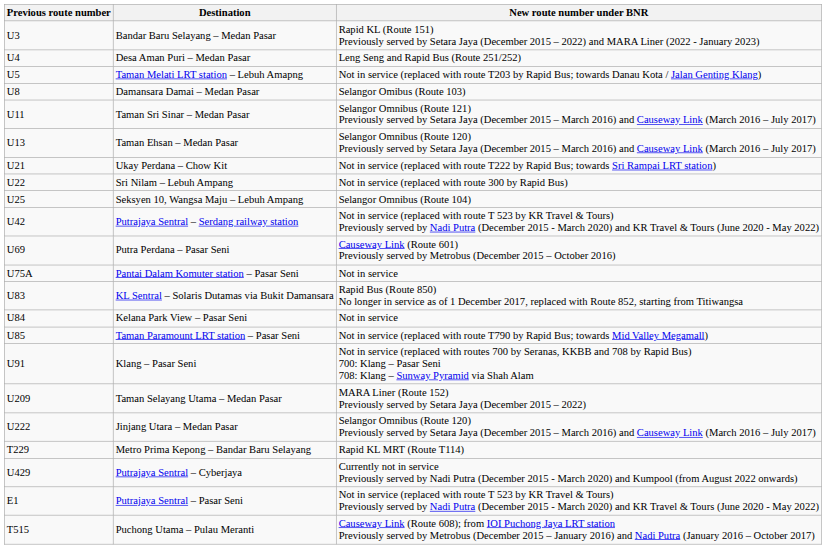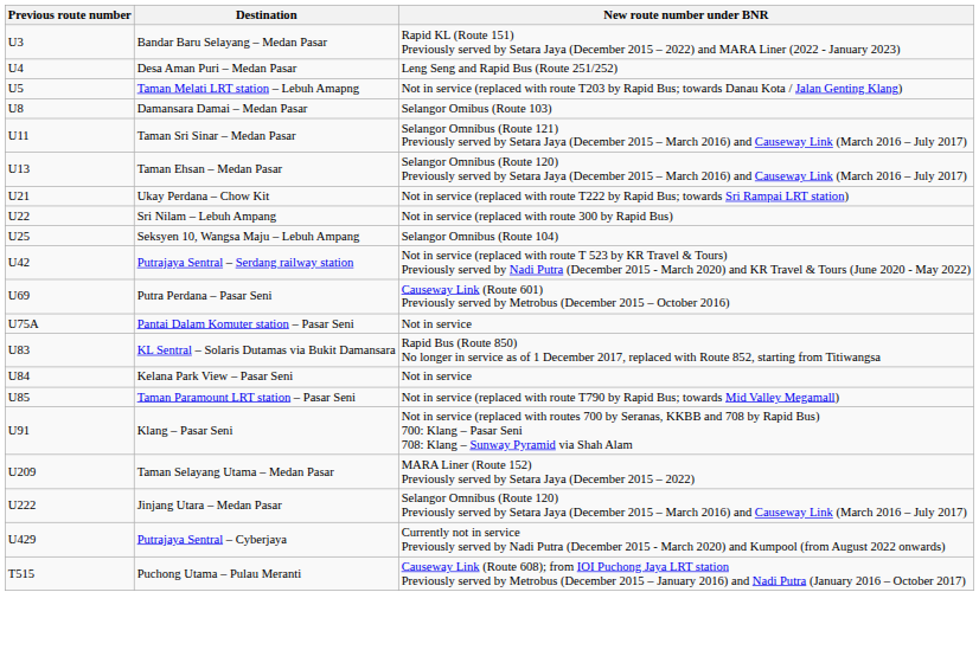 <table class="wikitable">
 <tr>
 <th>Previous route number</th>
 <th>Destination</th>
 <th>New route number under BNR</th>
 </tr>
 <tr>
 <td>U3</td>
 <td>Bandar Baru Selayang – Medan Pasar</td>
 <td>Rapid KL (Route 151)<br> Previously served by Setara Jaya (December 2015 – 2022) and MARA Liner (2022 - January 2023)</td>
 </tr>
 <tr>
 <td>U4</td>
 <td>Desa Aman Puri – Medan Pasar</td>
 <td>Leng Seng and Rapid Bus (Route 251/252)</td>
 </tr>
 <tr>
 <td>U5</td>
 <td><a href='#'>Taman Melati LRT station</a> – Lebuh Amapng</td>
 <td>Not in service (replaced with route T203 by Rapid Bus; towards Danau Kota / <a href='#'>Jalan Genting Klang</a>)</td>
 </tr>
 <tr>
 <td>U8</td>
 <td>Damansara Damai – Medan Pasar</td>
 <td>Selangor Omibus (Route 103)</td>
 </tr>
 <tr>
 <td>U11</td>
 <td>Taman Sri Sinar – Medan Pasar</td>
 <td>Selangor Omnibus (Route 121) <br> Previously served by Setara Jaya (December 2015 – March 2016) and <a href='#'>Causeway Link</a> (March 2016 – July 2017)</td>
 </tr>
 <tr>
 <td>U13</td>
 <td>Taman Ehsan – Medan Pasar</td>
 <td>Selangor Omnibus (Route 120) <br> Previously served by Setara Jaya (December 2015 – March 2016) and <a href='#'>Causeway Link</a> (March 2016 – July 2017)</td>
 </tr>
 <tr>
 <td>U21</td>
 <td>Ukay Perdana – Chow Kit</td>
 <td>Not in service (replaced with route T222 by Rapid Bus; towards <a href='#'>Sri Rampai LRT station</a>)</td>
 </tr>
 <tr>
 <td>U22</td>
 <td>Sri Nilam – Lebuh Ampang</td>
 <td>Not in service (replaced with route 300 by Rapid Bus)</td>
 </tr>
 <tr>
 <td>U25</td>
 <td>Seksyen 10, Wangsa Maju – Lebuh Ampang</td>
 <td>Selangor Omnibus (Route 104)</td>
 </tr>
 <tr>
 <td>U42</td>
 <td><a href='#'>Putrajaya Sentral</a> – <a href='#'>Serdang railway station</a></td>
 <td>Not in service (replaced with route T 523 by KR Travel & Tours)<br> Previously served by <a href='#'>Nadi Putra</a> (December 2015 - March 2020) and KR Travel & Tours (June 2020 - May 2022)</td>
 </tr>
 <tr>
 <td>U69</td>
 <td>Putra Perdana – Pasar Seni</td>
 <td><a href='#'>Causeway Link</a> (Route 601) <br> Previously served by Metrobus (December 2015 – October 2016)</td>
 </tr>
 <tr>
 <td>U75A</td>
 <td><a href='#'>Pantai Dalam Komuter station</a> – Pasar Seni</td>
 <td>Not in service</td>
 </tr>
 <tr>
 <td>U83</td>
 <td><a href='#'>KL Sentral</a> – Solaris Dutamas via Bukit Damansara</td>
 <td>Rapid Bus (Route 850) <br> No longer in service as of 1 December 2017, replaced with Route 852, starting from Titiwangsa</td>
 </tr>
 <tr>
 <td>U84</td>
 <td>Kelana Park View – Pasar Seni</td>
 <td>Not in service</td>
 </tr>
 <tr>
 <td>U85</td>
 <td><a href='#'>Taman Paramount LRT station</a> – Pasar Seni</td>
 <td>Not in service (replaced with route T790 by Rapid Bus; towards <a href='#'>Mid Valley Megamall</a>)</td>
 </tr>
 <tr>
 <td>U91</td>
 <td>Klang – Pasar Seni</td>
 <td>Not in service (replaced with routes 700 by Seranas, KKBB and 708 by Rapid Bus) <br> 700: Klang – Pasar Seni <br> 708: Klang – <a href='#'>Sunway Pyramid</a> via Shah Alam</td>
 </tr>
 <tr>
 <td>U209</td>
 <td>Taman Selayang Utama – Medan Pasar</td>
 <td>MARA Liner (Route 152)<br> Previously served by Setara Jaya (December 2015 – 2022)</td>
 </tr>
 <tr>
 <td>U222</td>
 <td>Jinjang Utara – Medan Pasar</td>
 <td>Selangor Omnibus (Route 120) <br> Previously served by Setara Jaya (December 2015 – March 2016) and <a href='#'>Causeway Link</a> (March 2016 – July 2017)</td>
 </tr>
 <tr>
-<td>T229</td>
-<td>Metro Prima Kepong – Bandar Baru Selayang</td>
-<td>Rapid KL MRT (Route T114)</td>
-</tr>
-<tr>
 <td>U429</td>
 <td><a href='#'>Putrajaya Sentral</a> – Cyberjaya</td>
 <td>Currently not in service <br> Previously served by Nadi Putra (December 2015 - March 2020) and Kumpool (from August 2022 onwards)</td>
-</tr>
-<tr>
-<td>E1</td>
-<td><a href='#'>Putrajaya Sentral</a> – Pasar Seni</td>
-<td>Not in service (replaced with route T 523 by KR Travel & Tours)<br> Previously served by <a href='#'>Nadi Putra</a> (December 2015 - March 2020) and KR Travel & Tours (June 2020 - May 2022)</td>
 </tr>
 <tr>
 <td>T515</td>
 <td>Puchong Utama – Pulau Meranti</td>
 <td><a href='#'>Causeway Link</a> (Route 608); from <a href='#'>IOI Puchong Jaya LRT station</a> <br> Previously served by Metrobus (December 2015 – January 2016) and <a href='#'>Nadi Putra</a> (January 2016 – October 2017)</td>
 </tr>
 </table>
